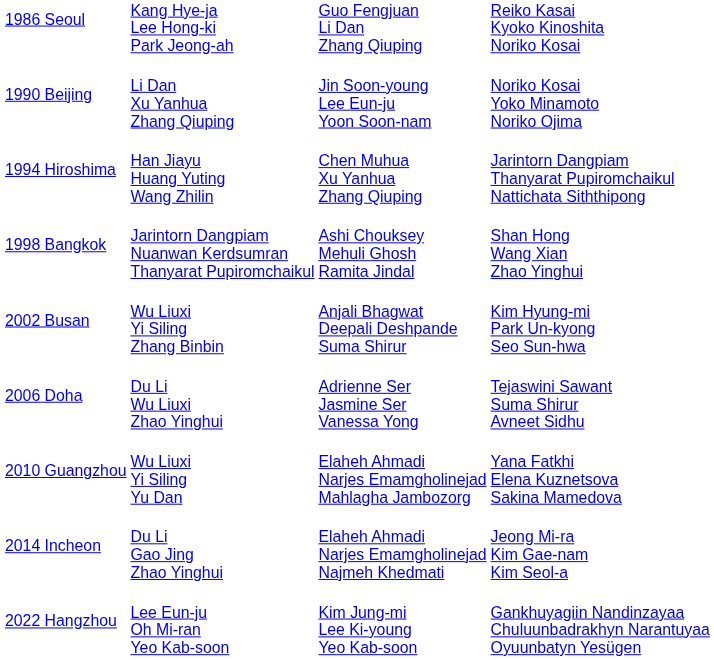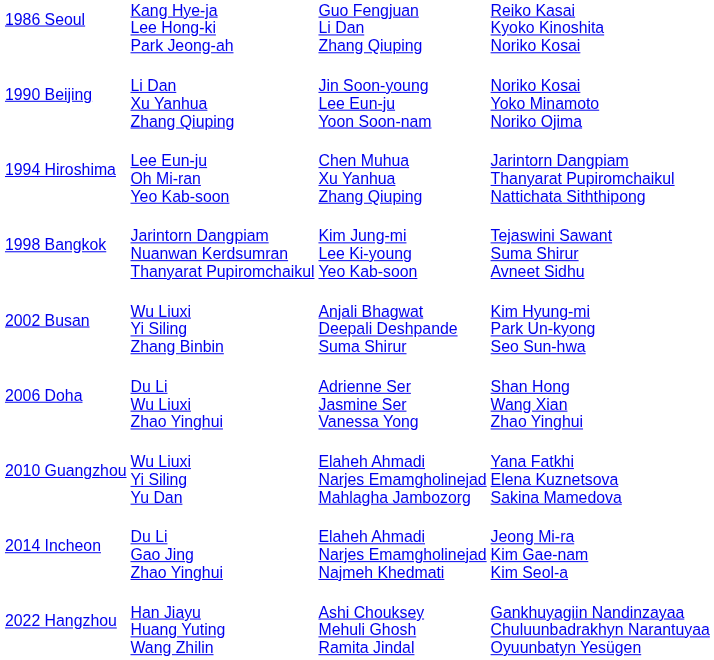 <table>
 <tr>
 <td><a href='#'>1986 Seoul</a></td>
 <td><br><a href='#'>Kang Hye-ja</a><br><a href='#'>Lee Hong-ki</a><br><a href='#'>Park Jeong-ah</a></td>
 <td><br><a href='#'>Guo Fengjuan</a><br><a href='#'>Li Dan</a><br><a href='#'>Zhang Qiuping</a></td>
 <td><br><a href='#'>Reiko Kasai</a><br><a href='#'>Kyoko Kinoshita</a><br><a href='#'>Noriko Kosai</a></td>
 </tr>
 <tr>
 <td><a href='#'>1990 Beijing</a></td>
 <td><br><a href='#'>Li Dan</a><br><a href='#'>Xu Yanhua</a><br><a href='#'>Zhang Qiuping</a></td>
 <td><br><a href='#'>Jin Soon-young</a><br><a href='#'>Lee Eun-ju</a><br><a href='#'>Yoon Soon-nam</a></td>
 <td><br><a href='#'>Noriko Kosai</a><br><a href='#'>Yoko Minamoto</a><br><a href='#'>Noriko Ojima</a></td>
 </tr>
 <tr>
 <td><a href='#'>1994 Hiroshima</a></td>
-<td><br><a href='#'>Han Jiayu</a><br><a href='#'>Huang Yuting</a><br><a href='#'>Wang Zhilin</a></td>
+<td><br><a href='#'>Lee Eun-ju</a><br><a href='#'>Oh Mi-ran</a><br><a href='#'>Yeo Kab-soon</a></td>
 <td><br><a href='#'>Chen Muhua</a><br><a href='#'>Xu Yanhua</a><br><a href='#'>Zhang Qiuping</a></td>
 <td><br><a href='#'>Jarintorn Dangpiam</a><br><a href='#'>Thanyarat Pupiromchaikul</a><br><a href='#'>Nattichata Siththipong</a></td>
 </tr>
 <tr>
 <td><a href='#'>1998 Bangkok</a></td>
 <td><br><a href='#'>Jarintorn Dangpiam</a><br><a href='#'>Nuanwan Kerdsumran</a><br><a href='#'>Thanyarat Pupiromchaikul</a></td>
-<td><br><a href='#'>Ashi Chouksey</a><br><a href='#'>Mehuli Ghosh</a><br><a href='#'>Ramita Jindal</a></td>
-<td><br><a href='#'>Shan Hong</a><br><a href='#'>Wang Xian</a><br><a href='#'>Zhao Yinghui</a></td>
+<td><br><a href='#'>Kim Jung-mi</a><br><a href='#'>Lee Ki-young</a><br><a href='#'>Yeo Kab-soon</a></td>
+<td><br><a href='#'>Tejaswini Sawant</a><br><a href='#'>Suma Shirur</a><br><a href='#'>Avneet Sidhu</a></td>
 </tr>
 <tr>
 <td><a href='#'>2002 Busan</a></td>
 <td><br><a href='#'>Wu Liuxi</a><br><a href='#'>Yi Siling</a><br><a href='#'>Zhang Binbin</a></td>
 <td><br><a href='#'>Anjali Bhagwat</a><br><a href='#'>Deepali Deshpande</a><br><a href='#'>Suma Shirur</a></td>
 <td><br><a href='#'>Kim Hyung-mi</a><br><a href='#'>Park Un-kyong</a><br><a href='#'>Seo Sun-hwa</a></td>
 </tr>
 <tr>
 <td><a href='#'>2006 Doha</a></td>
 <td><br><a href='#'>Du Li</a><br><a href='#'>Wu Liuxi</a><br><a href='#'>Zhao Yinghui</a></td>
 <td><br><a href='#'>Adrienne Ser</a><br><a href='#'>Jasmine Ser</a><br><a href='#'>Vanessa Yong</a></td>
-<td><br><a href='#'>Tejaswini Sawant</a><br><a href='#'>Suma Shirur</a><br><a href='#'>Avneet Sidhu</a></td>
+<td><br><a href='#'>Shan Hong</a><br><a href='#'>Wang Xian</a><br><a href='#'>Zhao Yinghui</a></td>
 </tr>
 <tr>
 <td><a href='#'>2010 Guangzhou</a></td>
 <td><br><a href='#'>Wu Liuxi</a><br><a href='#'>Yi Siling</a><br><a href='#'>Yu Dan</a></td>
 <td><br><a href='#'>Elaheh Ahmadi</a><br><a href='#'>Narjes Emamgholinejad</a><br><a href='#'>Mahlagha Jambozorg</a></td>
 <td><br><a href='#'>Yana Fatkhi</a><br><a href='#'>Elena Kuznetsova</a><br><a href='#'>Sakina Mamedova</a></td>
 </tr>
 <tr>
 <td><a href='#'>2014 Incheon</a></td>
 <td><br><a href='#'>Du Li</a><br><a href='#'>Gao Jing</a><br><a href='#'>Zhao Yinghui</a></td>
 <td><br><a href='#'>Elaheh Ahmadi</a><br><a href='#'>Narjes Emamgholinejad</a><br><a href='#'>Najmeh Khedmati</a></td>
 <td><br><a href='#'>Jeong Mi-ra</a><br><a href='#'>Kim Gae-nam</a><br><a href='#'>Kim Seol-a</a></td>
 </tr>
 <tr>
 <td><a href='#'>2022 Hangzhou</a></td>
-<td><br><a href='#'>Lee Eun-ju</a><br><a href='#'>Oh Mi-ran</a><br><a href='#'>Yeo Kab-soon</a></td>
-<td><br><a href='#'>Kim Jung-mi</a><br><a href='#'>Lee Ki-young</a><br><a href='#'>Yeo Kab-soon</a></td>
+<td><br><a href='#'>Han Jiayu</a><br><a href='#'>Huang Yuting</a><br><a href='#'>Wang Zhilin</a></td>
+<td><br><a href='#'>Ashi Chouksey</a><br><a href='#'>Mehuli Ghosh</a><br><a href='#'>Ramita Jindal</a></td>
 <td><br><a href='#'>Gankhuyagiin Nandinzayaa</a><br><a href='#'>Chuluunbadrakhyn Narantuyaa</a><br><a href='#'>Oyuunbatyn Yesügen</a></td>
 </tr>
 </table>
